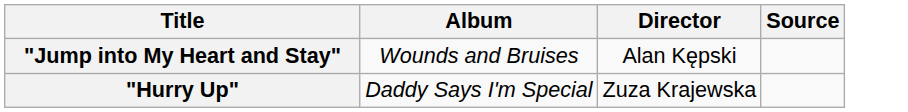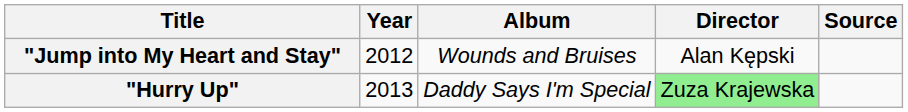 <table class="wikitable plainrowheaders" style="text-align:center;" border="1">
 <tr>
 <th scope="col" style="width:16em;">Title</th>
+<th scope="col">Year</th>
 <th scope="col">Album</th>
 <th scope="col">Director</th>
 <th scope="col">Source</th>
 </tr>
 <tr>
 <th scope="row">"Jump into My Heart and Stay"</th>
+<td>2012</td>
 <td><em>Wounds and Bruises</em></td>
 <td>Alan Kępski</td>
 <td></td>
 </tr>
 <tr>
 <th scope="row">"Hurry Up"</th>
+<td>2013</td>
 <td><em>Daddy Says I'm Special</em></td>
-<td>Zuza Krajewska</td>
+<td style="background: lightgreen;">Zuza Krajewska</td>
 <td></td>
 </tr>
 </table>
